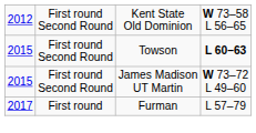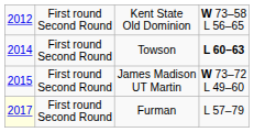 <table class="wikitable">
 <tr align="center">
 <td><a href='#'>2012</a></td>
 <td>First round<br>Second Round</td>
 <td>Kent State<br>Old Dominion</td>
 <td><strong>W</strong> 73–58<br>L 56–65</td>
 </tr>
 <tr align="center">
-<td><a href='#'>2015</a></td>
+<td><a href='#'>2014</a></td>
 <td>First round<br>Second Round</td>
 <td>Towson</td>
 <td><strong>L 60–63</strong></td>
 </tr>
 <tr align="center">
 <td><a href='#'>2015</a></td>
 <td>First round<br>Second Round</td>
 <td>James Madison<br>UT Martin</td>
 <td><strong>W</strong> 73–72<br>L 49–60</td>
 </tr>
 <tr align="center">
-<td><a href='#'>2017</a></td>
-<td>First round</td>
+<td style="background: lightyellow;"><a href='#'>2017</a></td>
+<td>First round<br>Second Round</td>
 <td>Furman</td>
 <td>L 57–79</td>
 </tr>
 </table>
